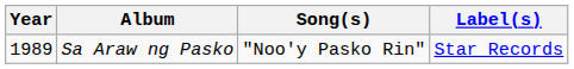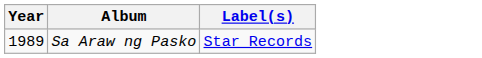 <table class="wikitable">
 <tr>
 <th>Year</th>
 <th>Album</th>
-<th>Song(s)</th>
 <th><a href='#'>Label(s)</a></th>
 </tr>
 <tr>
 <td style="text-align:center;">1989</td>
 <td style="text-align:left;"><em>Sa Araw ng Pasko</em></td>
-<td style="text-align:center;">"Noo'y Pasko Rin"</td>
 <td style="text-align:center;"><a href='#'>Star Records</a></td>
 </tr>
 </table>
